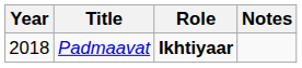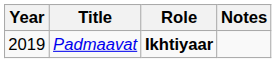 <table class="wikitable">
 <tr>
 <th scope="col">Year</th>
 <th scope="col">Title</th>
 <th scope="col">Role</th>
 <th scope="col">Notes</th>
 </tr>
 <tr>
-<td>2018</td>
+<td>2019</td>
 <td><em><a href='#'>Padmaavat</a></em></td>
 <td><strong>Ikhtiyaar</strong></td>
 <td></td>
 </tr>
 </table>
